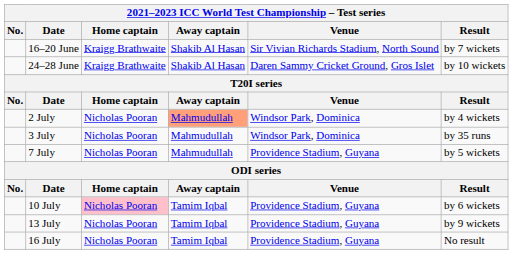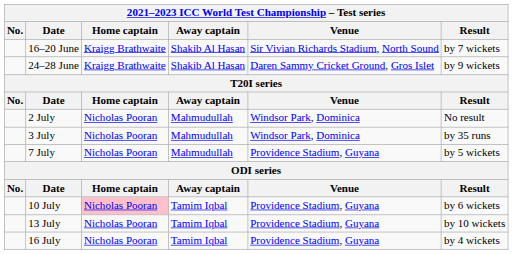 <table class="wikitable">
 <tr>
 <th colspan="9"><a href='#'>2021–2023 ICC World Test Championship</a> – Test series</th>
 </tr>
 <tr>
 <th>No.</th>
 <th>Date</th>
 <th>Home captain</th>
 <th>Away captain</th>
 <th>Venue</th>
 <th>Result</th>
 </tr>
 <tr>
 <td></td>
 <td>16–20 June</td>
 <td><a href='#'>Kraigg Brathwaite</a></td>
 <td><a href='#'>Shakib Al Hasan</a></td>
 <td><a href='#'>Sir Vivian Richards Stadium</a>, <a href='#'>North Sound</a></td>
 <td> by 7 wickets</td>
 </tr>
 <tr>
 <td></td>
 <td>24–28 June</td>
 <td><a href='#'>Kraigg Brathwaite</a></td>
 <td><a href='#'>Shakib Al Hasan</a></td>
 <td><a href='#'>Daren Sammy Cricket Ground</a>, <a href='#'>Gros Islet</a></td>
-<td> by 10 wickets</td>
+<td> by 9 wickets</td>
 </tr>
 <tr>
 <th colspan="9">T20I series</th>
 </tr>
 <tr>
 <th>No.</th>
 <th>Date</th>
 <th>Home captain</th>
 <th>Away captain</th>
 <th>Venue</th>
 <th>Result</th>
 </tr>
 <tr>
 <td></td>
 <td>2 July</td>
 <td><a href='#'>Nicholas Pooran</a></td>
-<td style="background: lightsalmon;"><a href='#'>Mahmudullah</a></td>
+<td><a href='#'>Mahmudullah</a></td>
 <td><a href='#'>Windsor Park</a>, <a href='#'>Dominica</a></td>
-<td> by 4 wickets</td>
+<td>No result</td>
 </tr>
 <tr>
 <td></td>
 <td>3 July</td>
 <td><a href='#'>Nicholas Pooran</a></td>
 <td><a href='#'>Mahmudullah</a></td>
 <td><a href='#'>Windsor Park</a>, <a href='#'>Dominica</a></td>
 <td> by 35 runs</td>
 </tr>
 <tr>
 <td></td>
 <td>7 July</td>
 <td><a href='#'>Nicholas Pooran</a></td>
 <td><a href='#'>Mahmudullah</a></td>
 <td><a href='#'>Providence Stadium</a>, <a href='#'>Guyana</a></td>
 <td> by 5 wickets</td>
 </tr>
 <tr>
 <th colspan="9">ODI series</th>
 </tr>
 <tr>
 <th>No.</th>
 <th>Date</th>
 <th>Home captain</th>
 <th>Away captain</th>
 <th>Venue</th>
 <th>Result</th>
 </tr>
 <tr>
 <td></td>
 <td>10 July</td>
 <td style="background: pink;"><a href='#'>Nicholas Pooran</a></td>
 <td><a href='#'>Tamim Iqbal</a></td>
 <td><a href='#'>Providence Stadium</a>, <a href='#'>Guyana</a></td>
 <td> by 6 wickets</td>
 </tr>
 <tr>
 <td></td>
 <td>13 July</td>
 <td><a href='#'>Nicholas Pooran</a></td>
 <td><a href='#'>Tamim Iqbal</a></td>
 <td><a href='#'>Providence Stadium</a>, <a href='#'>Guyana</a></td>
-<td> by 9 wickets</td>
+<td> by 10 wickets</td>
 </tr>
 <tr>
 <td></td>
 <td>16 July</td>
 <td><a href='#'>Nicholas Pooran</a></td>
 <td><a href='#'>Tamim Iqbal</a></td>
 <td><a href='#'>Providence Stadium</a>, <a href='#'>Guyana</a></td>
-<td>No result</td>
+<td> by 4 wickets</td>
 </tr>
 </table>
